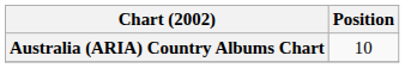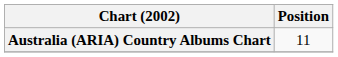 <table class="wikitable sortable plainrowheaders" style="text-align:center">
 <tr>
 <th scope="col">Chart (2002)</th>
 <th scope="col">Position</th>
 </tr>
 <tr>
 <th scope="row">Australia (ARIA) Country Albums Chart</th>
-<td>10</td>
+<td>11</td>
 </tr>
 <tr>
 </tr>
 </table>
